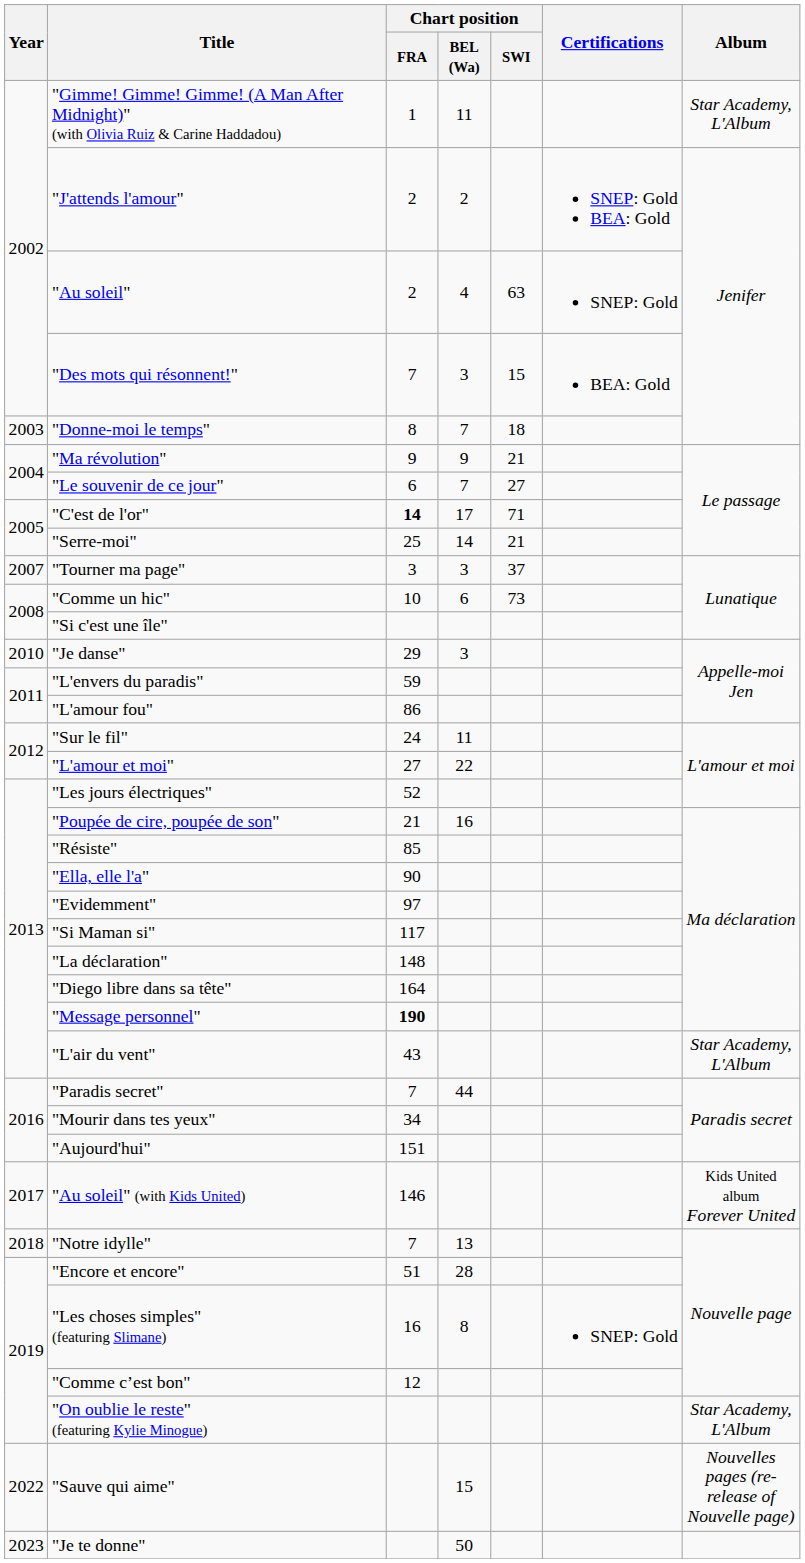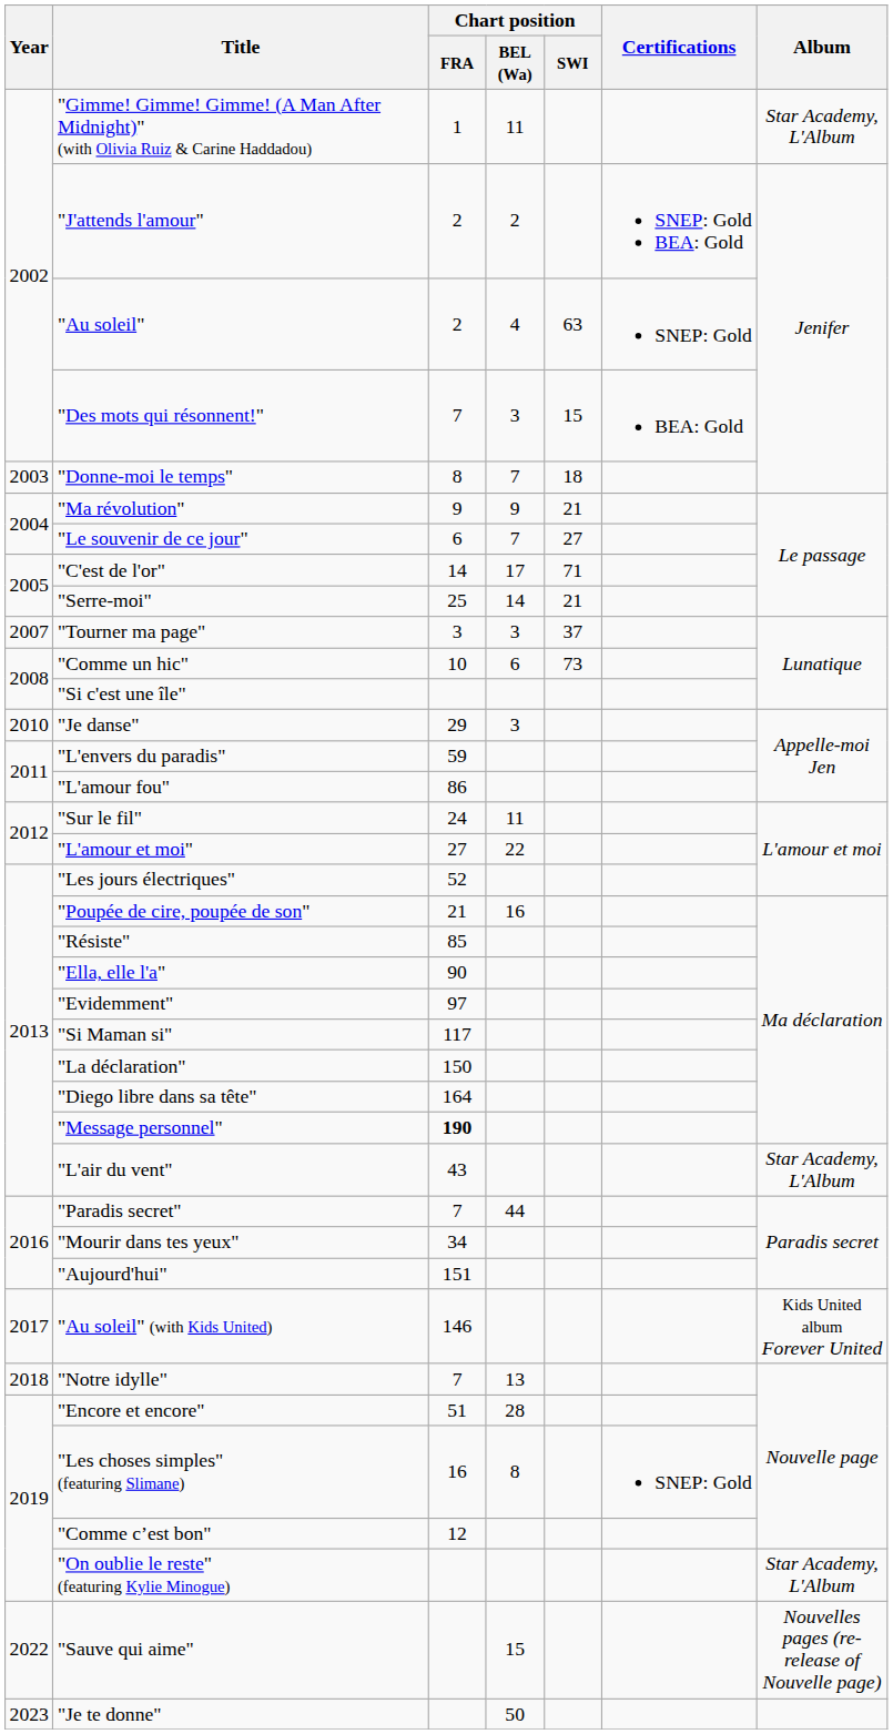 <table class="wikitable">
 <tr>
 <th align="center" rowspan="2" width="10">Year</th>
 <th align="center" rowspan="2" width="300">Title</th>
 <th align="center" colspan="3">Chart position</th>
 <th align="center" rowspan="2"><a href='#'>Certifications</a></th>
 <th align="center" rowspan="2" width="100">Album</th>
 </tr>
 <tr>
 <th width="40"><small>FRA<br></small></th>
 <th width="40"><small>BEL<br>(Wa)<br></small></th>
 <th width="40"><small>SWI<br></small></th>
 </tr>
 <tr>
 <td align="center" rowspan="4">2002</td>
 <td>"<a href='#'>Gimme! Gimme! Gimme! (A Man After Midnight)</a>" <br><small>(with <a href='#'>Olivia Ruiz</a> & Carine Haddadou)</small></td>
 <td align="center">1</td>
 <td align="center">11</td>
 <td align="center"></td>
 <td></td>
 <td align="center"><em>Star Academy, L'Album</em></td>
 </tr>
 <tr>
 <td>"<a href='#'>J'attends l'amour</a>"</td>
 <td align="center">2</td>
 <td align="center">2</td>
 <td align="center"></td>
 <td><br><ul><li><a href='#'>SNEP</a>: Gold</li><li><a href='#'>BEA</a>: Gold</li></ul></td>
 <td align="center" rowspan="4"><em>Jenifer</em></td>
 </tr>
 <tr>
 <td>"<a href='#'>Au soleil</a>"</td>
 <td align="center">2</td>
 <td align="center">4</td>
 <td align="center">63</td>
 <td><br><ul><li>SNEP: Gold</li></ul></td>
 </tr>
 <tr>
 <td>"<a href='#'>Des mots qui résonnent!</a>"</td>
 <td align="center">7</td>
 <td align="center">3</td>
 <td align="center">15</td>
 <td><br><ul><li>BEA: Gold</li></ul></td>
 </tr>
 <tr>
 <td align="center">2003</td>
 <td>"<a href='#'>Donne-moi le temps</a>"</td>
 <td align="center">8</td>
 <td align="center">7</td>
 <td align="center">18</td>
 <td></td>
 </tr>
 <tr>
 <td align="center" rowspan="2">2004</td>
 <td>"<a href='#'>Ma révolution</a>"</td>
 <td align="center">9</td>
 <td align="center">9</td>
 <td align="center">21</td>
 <td></td>
 <td align="center" rowspan="4"><em>Le passage</em></td>
 </tr>
 <tr>
 <td>"<a href='#'>Le souvenir de ce jour</a>"</td>
 <td align="center">6</td>
 <td align="center">7</td>
 <td align="center">27</td>
 <td></td>
 </tr>
 <tr>
 <td align="center" rowspan="2">2005</td>
 <td>"C'est de l'or"</td>
-<td align="center"><strong>14</strong></td>
+<td align="center">14</td>
 <td align="center">17</td>
 <td align="center">71</td>
 <td></td>
 </tr>
 <tr>
 <td>"Serre-moi"</td>
 <td align="center">25</td>
 <td align="center">14</td>
 <td align="center">21</td>
 <td></td>
 </tr>
 <tr>
 <td align="center">2007</td>
 <td>"Tourner ma page"</td>
 <td align="center">3</td>
 <td align="center">3</td>
 <td align="center">37</td>
 <td></td>
 <td align="center" rowspan="3"><em>Lunatique</em></td>
 </tr>
 <tr>
 <td align="center" rowspan="2">2008</td>
 <td>"Comme un hic"</td>
 <td align="center">10</td>
 <td align="center">6</td>
 <td align="center">73</td>
 <td></td>
 </tr>
 <tr>
 <td>"Si c'est une île"</td>
 <td align="center"></td>
 <td align="center"></td>
 <td align="center"></td>
 <td></td>
 </tr>
 <tr>
 <td align="center">2010</td>
 <td>"Je danse"</td>
 <td align="center">29</td>
 <td align="center">3</td>
 <td align="center"></td>
 <td></td>
 <td align="center" rowspan="3"><em>Appelle-moi Jen</em></td>
 </tr>
 <tr>
 <td align="center" rowspan="2">2011</td>
 <td>"L'envers du paradis"</td>
 <td align="center">59</td>
 <td align="center"></td>
 <td align="center"></td>
 <td></td>
 </tr>
 <tr>
 <td>"L'amour fou"</td>
 <td align="center">86</td>
 <td align="center"></td>
 <td align="center"></td>
 <td></td>
 </tr>
 <tr>
 <td align="center" rowspan="2">2012</td>
 <td>"Sur le fil"</td>
 <td align="center">24</td>
 <td align="center">11</td>
 <td align="center"></td>
 <td></td>
 <td align="center" rowspan=3><em>L'amour et moi</em></td>
 </tr>
 <tr>
 <td>"<a href='#'>L'amour et moi</a>"</td>
 <td align="center">27</td>
 <td align="center">22</td>
 <td align="center"></td>
 <td></td>
 </tr>
 <tr>
 <td align="center" rowspan="10">2013</td>
 <td>"Les jours électriques"</td>
 <td align="center">52</td>
 <td align="center"></td>
 <td align="center"></td>
 <td></td>
 </tr>
 <tr>
 <td>"<a href='#'>Poupée de cire, poupée de son</a>"</td>
 <td align="center">21</td>
 <td align="center">16</td>
 <td align="center"></td>
 <td></td>
 <td align="center" rowspan=8><em>Ma déclaration</em></td>
 </tr>
 <tr>
 <td>"Résiste"</td>
 <td align="center">85</td>
 <td align="center"></td>
 <td align="center"></td>
 <td></td>
 </tr>
 <tr>
 <td>"<a href='#'>Ella, elle l'a</a>"</td>
 <td align="center">90</td>
 <td align="center"></td>
 <td align="center"></td>
 <td></td>
 </tr>
 <tr>
 <td>"Evidemment"</td>
 <td align="center">97</td>
 <td align="center"></td>
 <td align="center"></td>
 <td></td>
 </tr>
 <tr>
 <td>"Si Maman si"</td>
 <td align="center">117</td>
 <td align="center"></td>
 <td align="center"></td>
 <td></td>
 </tr>
 <tr>
 <td>"La déclaration"</td>
-<td align="center">148</td>
+<td align="center">150</td>
 <td align="center"></td>
 <td align="center"></td>
 <td></td>
 </tr>
 <tr>
 <td>"Diego libre dans sa tête"</td>
 <td align="center">164</td>
 <td align="center"></td>
 <td align="center"></td>
 <td></td>
 </tr>
 <tr>
 <td>"<a href='#'>Message personnel</a>"</td>
 <td align="center"><strong>190</strong></td>
 <td align="center"></td>
 <td align="center"></td>
 <td></td>
 </tr>
 <tr>
 <td>"L'air du vent"</td>
 <td align="center">43</td>
 <td align="center"></td>
 <td align="center"></td>
 <td></td>
 <td align="center"><em>Star Academy, L'Album</em></td>
 </tr>
 <tr>
 <td align="center" rowspan="3">2016</td>
 <td>"Paradis secret"</td>
 <td align="center">7</td>
 <td align="center">44</td>
 <td align="center"></td>
 <td></td>
 <td align="center" rowspan="3"><em>Paradis secret</em></td>
 </tr>
 <tr>
 <td>"Mourir dans tes yeux"</td>
 <td align="center">34</td>
 <td align="center"></td>
 <td align="center"></td>
 <td></td>
 </tr>
 <tr>
 <td>"Aujourd'hui"</td>
 <td align="center">151</td>
 <td align="center"></td>
 <td align="center"></td>
 <td></td>
 </tr>
 <tr>
 <td align="center">2017</td>
 <td>"<a href='#'>Au soleil</a>" <small>(with <a href='#'>Kids United</a>)</small></td>
 <td align="center">146</td>
 <td align="center"></td>
 <td align="center"></td>
 <td></td>
 <td align="center"><small>Kids United album</small> <br><em>Forever United</em></td>
 </tr>
 <tr>
 <td align="center">2018</td>
 <td>"Notre idylle"</td>
 <td align="center">7</td>
 <td align="center">13</td>
 <td align="center"></td>
 <td></td>
 <td align="center" rowspan="4"><em>Nouvelle page</em></td>
 </tr>
 <tr>
 <td align="center" rowspan="4">2019</td>
 <td>"Encore et encore"</td>
 <td align="center">51</td>
 <td align="center">28</td>
 <td align="center"></td>
 <td></td>
 </tr>
 <tr>
 <td>"Les choses simples"<br><small>(featuring <a href='#'>Slimane</a>)</small></td>
 <td align="center">16</td>
 <td align="center">8</td>
 <td align="center"></td>
 <td><br><ul><li>SNEP: Gold</li></ul></td>
 </tr>
 <tr>
 <td>"Comme c’est bon"</td>
 <td align="center">12</td>
 <td align="center"></td>
 <td align="center"></td>
 <td></td>
 </tr>
 <tr>
 <td>"<a href='#'>On oublie le reste</a>"<br><small>(featuring <a href='#'>Kylie Minogue</a>)</small></td>
 <td align="center"></td>
 <td align="center"></td>
 <td align="center"></td>
 <td></td>
 <td align="center"><em>Star Academy, L'Album</em></td>
 </tr>
 <tr>
 <td align="center">2022</td>
 <td>"Sauve qui aime"</td>
 <td align="center"></td>
 <td align="center">15</td>
 <td align="center"></td>
 <td></td>
 <td align="center"><em>Nouvelles pages (re-release of Nouvelle page)</em></td>
 </tr>
 <tr>
 <td align="center">2023</td>
 <td>"Je te donne"<br></td>
 <td align="center"></td>
 <td align="center">50</td>
 <td align="center"></td>
 <td></td>
 <td></td>
 </tr>
 </table>
